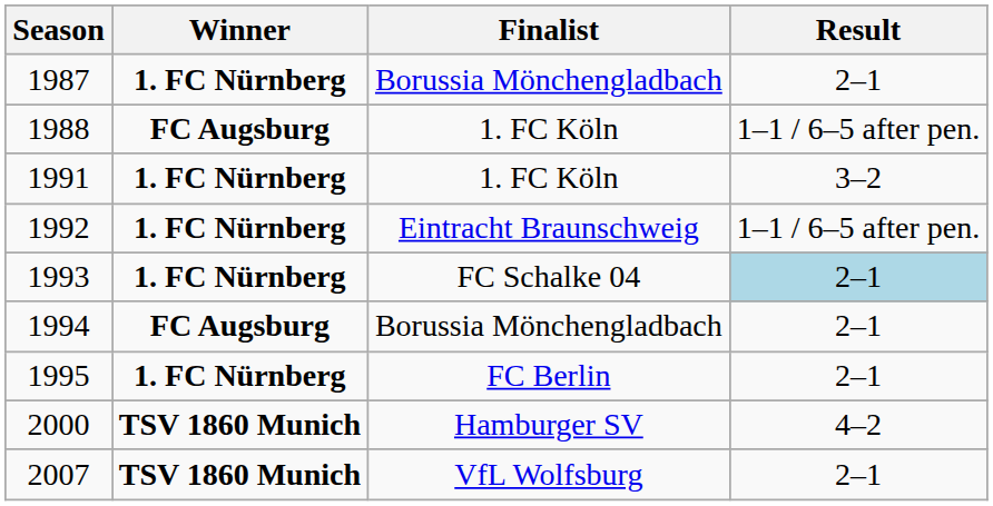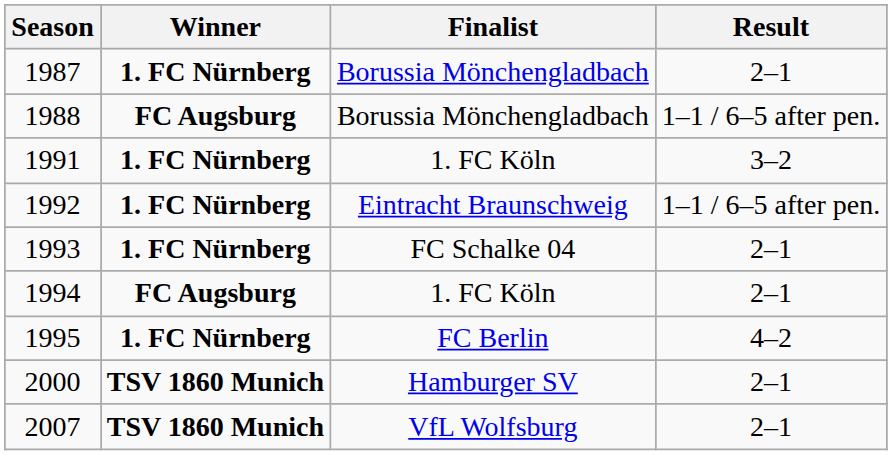 <table class="wikitable">
 <tr>
 <th>Season</th>
 <th>Winner</th>
 <th>Finalist</th>
 <th>Result</th>
 </tr>
 <tr align="center">
 <td>1987</td>
 <td><strong>1. FC Nürnberg</strong></td>
 <td><a href='#'>Borussia Mönchengladbach</a></td>
 <td>2–1</td>
 </tr>
 <tr align="center">
 <td>1988</td>
 <td><strong>FC Augsburg</strong></td>
-<td>1. FC Köln</td>
+<td>Borussia Mönchengladbach</td>
 <td>1–1 / 6–5 after pen.</td>
 </tr>
 <tr align="center">
 <td>1991</td>
 <td><strong>1. FC Nürnberg</strong></td>
 <td>1. FC Köln</td>
 <td>3–2</td>
 </tr>
 <tr align="center">
 <td>1992</td>
 <td><strong>1. FC Nürnberg</strong></td>
 <td><a href='#'>Eintracht Braunschweig</a></td>
 <td>1–1 / 6–5 after pen.</td>
 </tr>
 <tr align="center">
 <td>1993</td>
 <td><strong>1. FC Nürnberg</strong></td>
 <td>FC Schalke 04</td>
-<td style="background: lightblue;">2–1</td>
+<td>2–1</td>
 </tr>
 <tr align="center">
 <td>1994</td>
 <td><strong>FC Augsburg</strong></td>
-<td>Borussia Mönchengladbach</td>
+<td>1. FC Köln</td>
 <td>2–1</td>
 </tr>
 <tr align="center">
 <td>1995</td>
 <td><strong>1. FC Nürnberg</strong></td>
 <td><a href='#'>FC Berlin</a></td>
-<td>2–1</td>
+<td>4–2</td>
 </tr>
 <tr align="center">
 <td>2000</td>
 <td><strong>TSV 1860 Munich</strong></td>
 <td><a href='#'>Hamburger SV</a></td>
-<td>4–2</td>
+<td>2–1</td>
 </tr>
 <tr align="center">
 <td>2007</td>
 <td><strong>TSV 1860 Munich</strong></td>
 <td><a href='#'>VfL Wolfsburg</a></td>
 <td>2–1</td>
 </tr>
 </table>
